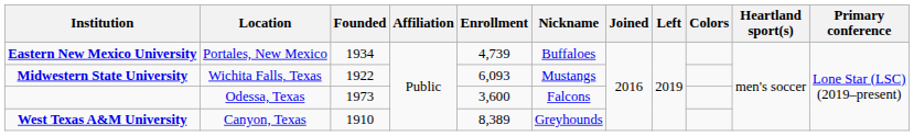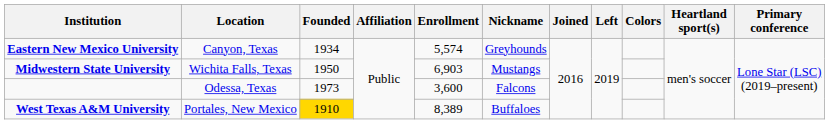 <table class="wikitable sortable" style="text-align:center">
 <tr>
 <th>Institution</th>
 <th>Location</th>
 <th>Founded</th>
 <th>Affiliation</th>
 <th>Enrollment</th>
 <th>Nickname</th>
 <th>Joined</th>
 <th>Left</th>
 <th class="unsortable">Colors</th>
 <th>Heartland<br>sport(s)</th>
 <th>Primary<br>conference</th>
 </tr>
 <tr>
 <td><strong><a href='#'>Eastern New Mexico University</a></strong></td>
-<td><a href='#'>Portales, New Mexico</a></td>
+<td><a href='#'>Canyon, Texas</a></td>
 <td>1934</td>
 <td rowspan="4">Public</td>
-<td>4,739</td>
-<td><a href='#'>Buffaloes</a></td>
+<td>5,574</td>
+<td><a href='#'>Greyhounds</a></td>
 <td rowspan="4">2016</td>
 <td rowspan="4">2019</td>
 <td></td>
 <td rowspan="4">men's soccer</td>
 <td rowspan="4"><a href='#'>Lone Star (LSC)</a><br>(2019–present)</td>
 </tr>
 <tr>
 <td><strong><a href='#'>Midwestern State University</a></strong></td>
 <td><a href='#'>Wichita Falls, Texas</a></td>
-<td>1922</td>
-<td>6,093</td>
+<td>1950</td>
+<td>6,903</td>
 <td><a href='#'>Mustangs</a></td>
 <td></td>
 </tr>
 <tr>
 <td></td>
 <td><a href='#'>Odessa, Texas</a></td>
 <td>1973</td>
 <td>3,600</td>
 <td><a href='#'>Falcons</a></td>
 <td></td>
 </tr>
 <tr>
 <td><strong><a href='#'>West Texas A&M University</a></strong></td>
-<td><a href='#'>Canyon, Texas</a></td>
-<td>1910</td>
+<td><a href='#'>Portales, New Mexico</a></td>
+<td style="background: gold;">1910</td>
 <td>8,389</td>
-<td><a href='#'>Greyhounds</a></td>
+<td><a href='#'>Buffaloes</a></td>
 <td></td>
 </tr>
 </table>
